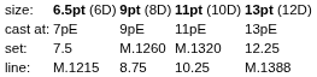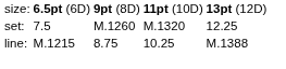 <table style="margin-left:40px;">
 <tr>
 <td>size:</td>
 <td><strong>6.5pt</strong> (6D)</td>
 <td><strong>9pt</strong> (8D)</td>
 <td><strong>11pt</strong> (10D)</td>
 <td><strong>13pt</strong> (12D)</td>
-</tr>
-<tr>
-<td>cast at:</td>
-<td>7pE</td>
-<td>9pE</td>
-<td>11pE</td>
-<td>13pE</td>
 </tr>
 <tr>
 <td>set:</td>
 <td>7.5</td>
 <td>M.1260</td>
 <td>M.1320</td>
 <td>12.25</td>
 </tr>
 <tr>
 <td>line:</td>
 <td>M.1215</td>
 <td>8.75</td>
 <td>10.25</td>
 <td>M.1388</td>
 </tr>
 </table>
